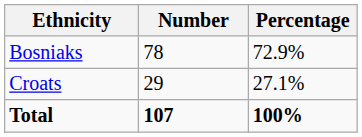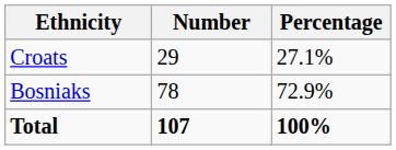 <table class="wikitable">
 <tr>
 <th width="100px">Ethnicity</th>
 <th width="80px">Number</th>
 <th width="80px">Percentage</th>
 </tr>
 <tr>
+<td><a href='#'>Croats</a></td>
+<td>29</td>
+<td>27.1%</td>
+</tr>
+<tr>
 <td><a href='#'>Bosniaks</a></td>
 <td>78</td>
 <td>72.9%</td>
-</tr>
-<tr>
-<td><a href='#'>Croats</a></td>
-<td>29</td>
-<td>27.1%</td>
 </tr>
 <tr>
 <td><strong>Total</strong></td>
 <td><strong>107</strong></td>
 <td><strong>100%</strong></td>
 </tr>
 </table>
